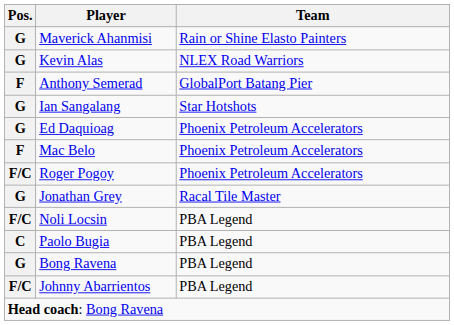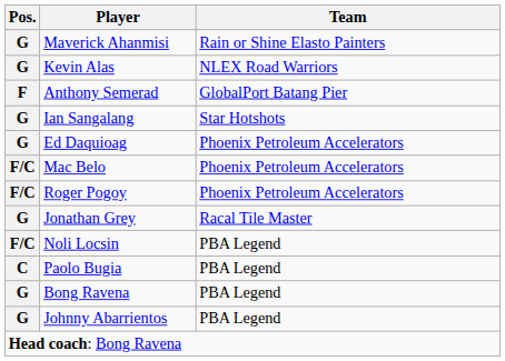 <table class="wikitable">
 <tr>
 <th>Pos.</th>
 <th style="width:150px;">Player</th>
 <th width=300px>Team</th>
 </tr>
 <tr>
 <th>G</th>
 <td><a href='#'>Maverick Ahanmisi</a></td>
 <td><a href='#'>Rain or Shine Elasto Painters</a></td>
 </tr>
 <tr>
 <th>G</th>
 <td><a href='#'>Kevin Alas</a></td>
 <td><a href='#'>NLEX Road Warriors</a></td>
 </tr>
 <tr>
 <th>F</th>
 <td><a href='#'>Anthony Semerad</a></td>
 <td><a href='#'>GlobalPort Batang Pier</a></td>
 </tr>
 <tr>
 <th>G</th>
 <td><a href='#'>Ian Sangalang</a></td>
 <td><a href='#'>Star Hotshots</a></td>
 </tr>
 <tr>
 <th>G</th>
 <td><a href='#'>Ed Daquioag</a></td>
 <td><a href='#'>Phoenix Petroleum Accelerators</a></td>
 </tr>
 <tr>
-<th>F</th>
+<th>F/C</th>
 <td><a href='#'>Mac Belo</a></td>
 <td><a href='#'>Phoenix Petroleum Accelerators</a></td>
 </tr>
 <tr>
 <th>F/C</th>
 <td><a href='#'>Roger Pogoy</a></td>
 <td><a href='#'>Phoenix Petroleum Accelerators</a></td>
 </tr>
 <tr>
 <th>G</th>
 <td><a href='#'>Jonathan Grey</a></td>
 <td><a href='#'>Racal Tile Master</a></td>
 </tr>
 <tr>
 <th>F/C</th>
 <td><a href='#'>Noli Locsin</a></td>
 <td>PBA Legend</td>
 </tr>
 <tr>
 <th>C</th>
 <td><a href='#'>Paolo Bugia</a></td>
 <td>PBA Legend</td>
 </tr>
 <tr>
 <th>G</th>
 <td><a href='#'>Bong Ravena</a></td>
 <td>PBA Legend</td>
 </tr>
 <tr>
-<th>F/C</th>
+<th>G</th>
 <td><a href='#'>Johnny Abarrientos</a></td>
 <td>PBA Legend</td>
 </tr>
 <tr>
 <td colspan="5"><strong>Head coach</strong>: <a href='#'>Bong Ravena</a></td>
 </tr>
 </table>
